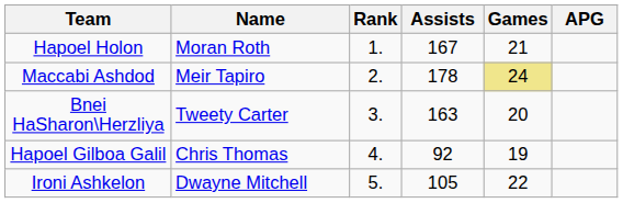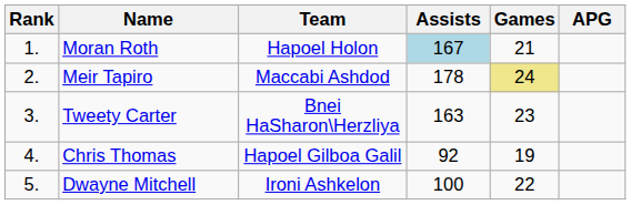 <table class="wikitable" style="text-align: center;">
 <tr>
+<th>Rank</th>
+<th width=150>Name</th>
 <th width=140>Team</th>
-<th width=150>Name</th>
-<th>Rank</th>
 <th width=65>Assists</th>
 <th width=50>Games</th>
 <th width=50>APG</th>
 </tr>
 <tr>
+<td>1.</td>
+<td align="left"> <a href='#'>Moran Roth</a></td>
 <td><a href='#'>Hapoel Holon</a></td>
-<td align="left"> <a href='#'>Moran Roth</a></td>
-<td>1.</td>
-<td>167</td>
+<td style="background: lightblue;">167</td>
 <td>21</td>
 <td><strong></strong></td>
 </tr>
 <tr>
+<td>2.</td>
+<td align="left"> <a href='#'>Meir Tapiro</a></td>
 <td><a href='#'>Maccabi Ashdod</a></td>
-<td align="left"> <a href='#'>Meir Tapiro</a></td>
-<td>2.</td>
 <td>178</td>
 <td style="background: khaki;">24</td>
 <td><strong></strong></td>
 </tr>
 <tr>
+<td>3.</td>
+<td align="left"> <a href='#'>Tweety Carter</a></td>
 <td><a href='#'>Bnei HaSharon\Herzliya</a></td>
-<td align="left"> <a href='#'>Tweety Carter</a></td>
-<td>3.</td>
 <td>163</td>
-<td>20</td>
+<td>23</td>
 <td><strong></strong></td>
 </tr>
 <tr>
+<td>4.</td>
+<td align="left"> <a href='#'>Chris Thomas</a></td>
 <td><a href='#'>Hapoel Gilboa Galil</a></td>
-<td align="left"> <a href='#'>Chris Thomas</a></td>
-<td>4.</td>
 <td>92</td>
 <td>19</td>
 <td><strong></strong></td>
 </tr>
 <tr>
+<td>5.</td>
+<td align="left"> <a href='#'>Dwayne Mitchell</a></td>
 <td><a href='#'>Ironi Ashkelon</a></td>
-<td align="left"> <a href='#'>Dwayne Mitchell</a></td>
-<td>5.</td>
-<td>105</td>
+<td>100</td>
 <td>22</td>
 <td><strong></strong></td>
 </tr>
 </table>
